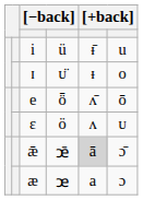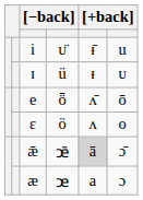 <table class="wikitable Unicode" style="text-align:center">
 <tr>
 <th rowspan=2 colspan=2></th>
 <th colspan=2>[−back]</th>
 <th colspan=2>[+back]</th>
 </tr>
 <tr>
 <th></th>
 <th></th>
 <th></th>
 <th></th>
 </tr>
 <tr>
 <th rowspan=2></th>
 <th></th>
 <td>i</td>
-<td>ü</td>
+<td>ᴜ̈</td>
 <td>ᵻ̄</td>
 <td>u</td>
 </tr>
 <tr>
 <th></th>
 <td>ɪ</td>
-<td>ᴜ̈</td>
+<td>ü</td>
 <td>ᵻ</td>
-<td>o</td>
+<td>ᴜ</td>
 </tr>
 <tr>
 <th rowspan=2></th>
 <th></th>
 <td>e</td>
 <td>ȫ</td>
 <td>ʌ̄</td>
 <td>ō</td>
 </tr>
 <tr>
 <th></th>
 <td>ɛ</td>
 <td>ö</td>
 <td>ʌ</td>
-<td>ᴜ</td>
+<td>o</td>
 </tr>
 <tr>
 <th rowspan=2></th>
 <th></th>
 <td>ǣ</td>
 <td>ꭢ̄</td>
 <td style="background: lightgrey;">ā</td>
 <td>ɔ̄</td>
 </tr>
 <tr>
 <th></th>
 <td>æ</td>
 <td>ꭢ</td>
 <td>a</td>
 <td>ɔ</td>
 </tr>
 </table>
